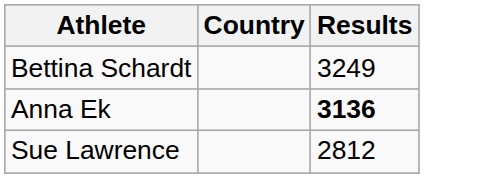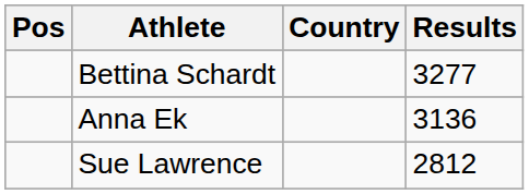 <table class="wikitable">
 <tr>
+<th>Pos</th>
 <th>Athlete</th>
 <th>Country</th>
 <th>Results</th>
 </tr>
 <tr>
+<td align="center"></td>
 <td>Bettina Schardt</td>
 <td></td>
-<td>3249</td>
+<td>3277</td>
 </tr>
 <tr>
+<td align="center"></td>
 <td>Anna Ek</td>
 <td></td>
-<td><strong>3136</strong></td>
+<td>3136</td>
 </tr>
 <tr>
+<td align="center"></td>
 <td>Sue Lawrence</td>
 <td></td>
 <td>2812</td>
 </tr>
 </table>
